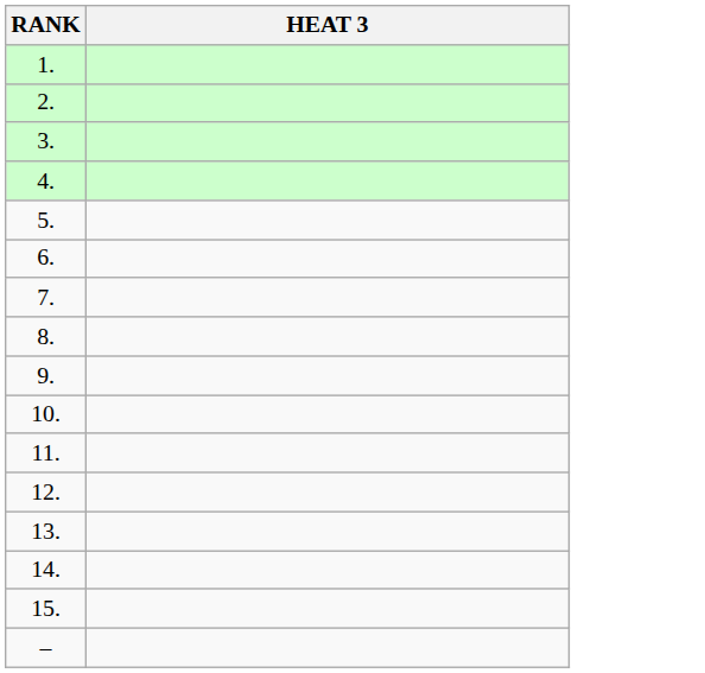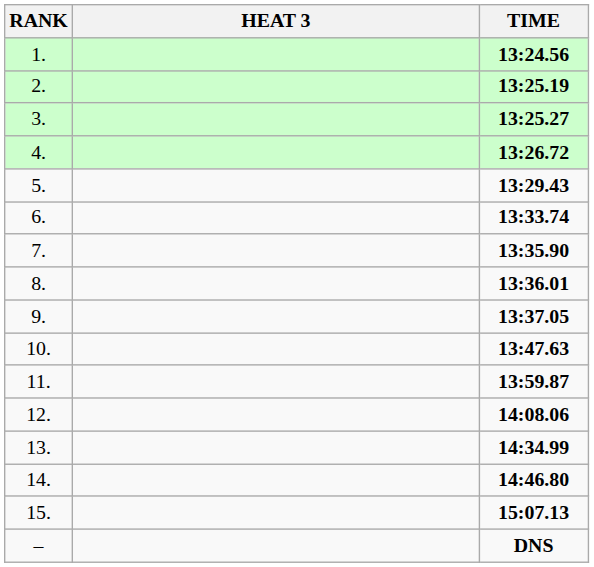 <table class="wikitable" style="border-collapse: collapse; font-size: 90%;">
 <tr>
 <th>RANK</th>
 <th style="width: 20em">HEAT 3</th>
+<th style="width: 5em">TIME</th>
 </tr>
 <tr bgcolor=#CCFFCC>
 <td align="center">1.</td>
 <td></td>
+<td align="center"><strong>13:24.56 </strong></td>
 </tr>
 <tr bgcolor=#CCFFCC>
 <td align="center">2.</td>
 <td></td>
+<td align="center"><strong>13:25.19 </strong></td>
 </tr>
 <tr bgcolor=#CCFFCC>
 <td align="center">3.</td>
 <td></td>
+<td align="center"><strong>13:25.27 </strong></td>
 </tr>
 <tr bgcolor=#CCFFCC>
 <td align="center">4.</td>
 <td></td>
+<td align="center"><strong>13:26.72 </strong></td>
 </tr>
 <tr>
 <td align="center">5.</td>
 <td></td>
+<td align="center"><strong>13:29.43 </strong></td>
 </tr>
 <tr>
 <td align="center">6.</td>
 <td></td>
+<td align="center"><strong>13:33.74 </strong></td>
 </tr>
 <tr>
 <td align="center">7.</td>
 <td></td>
+<td align="center"><strong>13:35.90 </strong></td>
 </tr>
 <tr>
 <td align="center">8.</td>
 <td></td>
+<td align="center"><strong>13:36.01 </strong></td>
 </tr>
 <tr>
 <td align="center">9.</td>
 <td></td>
+<td align="center"><strong>13:37.05 </strong></td>
 </tr>
 <tr>
 <td align="center">10.</td>
 <td></td>
+<td align="center"><strong>13:47.63 </strong></td>
 </tr>
 <tr>
 <td align="center">11.</td>
 <td></td>
+<td align="center"><strong>13:59.87 </strong></td>
 </tr>
 <tr>
 <td align="center">12.</td>
 <td></td>
+<td align="center"><strong>14:08.06 </strong></td>
 </tr>
 <tr>
 <td align="center">13.</td>
 <td></td>
+<td align="center"><strong>14:34.99 </strong></td>
 </tr>
 <tr>
 <td align="center">14.</td>
 <td></td>
+<td align="center"><strong>14:46.80 </strong></td>
 </tr>
 <tr>
 <td align="center">15.</td>
 <td></td>
+<td align="center"><strong>15:07.13 </strong></td>
 </tr>
 <tr>
 <td align="center">–</td>
 <td></td>
+<td align="center"><strong>DNS </strong></td>
 </tr>
 </table>
